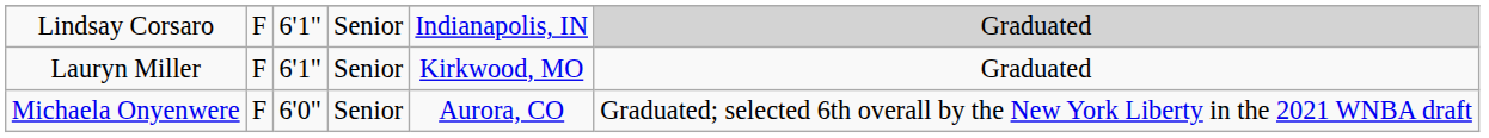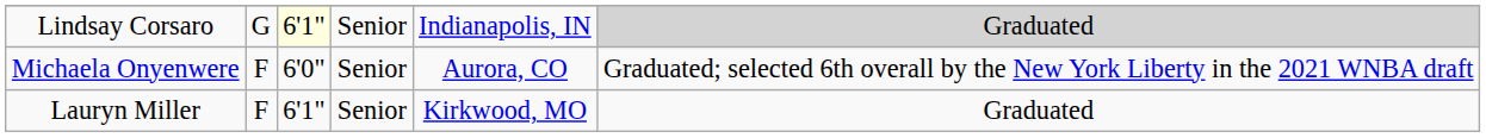 <table class="wikitable sortable sortable" style="text-align: center">
 <tr align=center>
 </tr>
 <tr>
 <td>Lindsay Corsaro</td>
-<td>F</td>
-<td>6'1"</td>
+<td>G</td>
+<td style="background: lightyellow;">6'1"</td>
 <td>Senior</td>
 <td><a href='#'>Indianapolis, IN</a></td>
 <td style="background: lightgrey;">Graduated</td>
+</tr>
+<tr>
+<td><a href='#'>Michaela Onyenwere</a></td>
+<td>F</td>
+<td>6'0"</td>
+<td>Senior</td>
+<td><a href='#'>Aurora, CO</a></td>
+<td>Graduated; selected 6th overall by the <a href='#'>New York Liberty</a> in the <a href='#'>2021 WNBA draft</a></td>
 </tr>
 <tr>
 <td>Lauryn Miller</td>
 <td>F</td>
 <td>6'1"</td>
 <td>Senior</td>
 <td><a href='#'>Kirkwood, MO</a></td>
 <td>Graduated</td>
 </tr>
-<tr>
-<td><a href='#'>Michaela Onyenwere</a></td>
-<td>F</td>
-<td>6'0"</td>
-<td>Senior</td>
-<td><a href='#'>Aurora, CO</a></td>
-<td>Graduated; selected 6th overall by the <a href='#'>New York Liberty</a> in the <a href='#'>2021 WNBA draft</a></td>
-</tr>
 </table>
